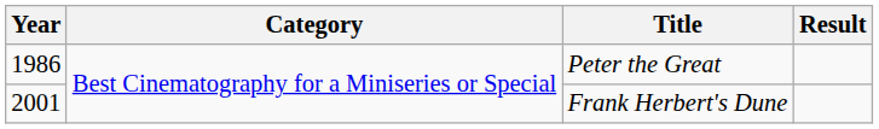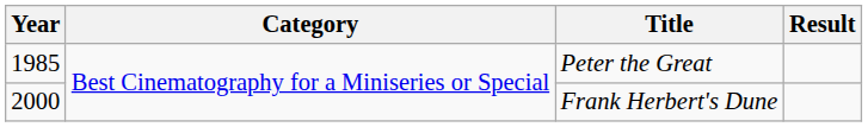 <table class="wikitable">
 <tr>
 <th>Year</th>
 <th>Category</th>
 <th>Title</th>
 <th>Result</th>
 </tr>
 <tr>
-<td>1986</td>
+<td>1985</td>
 <td rowspan=2><a href='#'>Best Cinematography for a Miniseries or Special</a></td>
 <td><em>Peter the Great</em></td>
 <td></td>
 </tr>
 <tr>
-<td>2001</td>
+<td>2000</td>
 <td><em>Frank Herbert's Dune</em></td>
 <td></td>
 </tr>
 </table>
